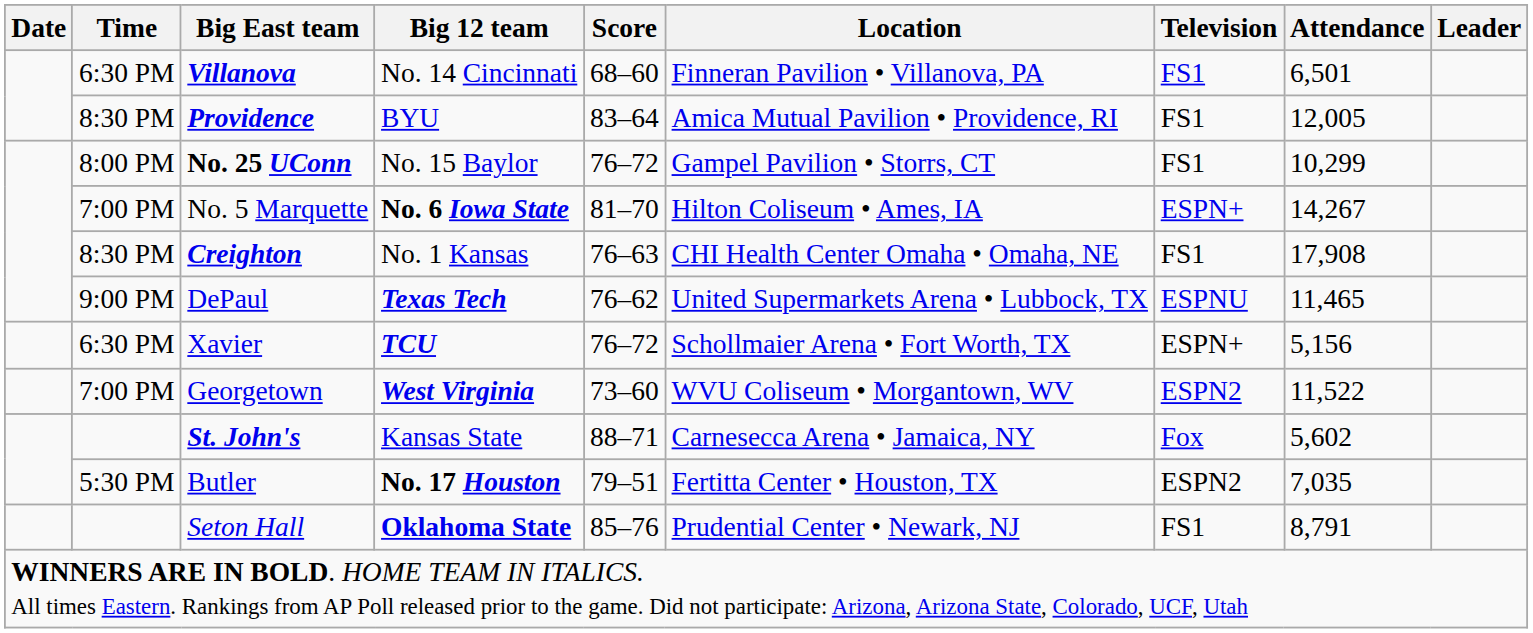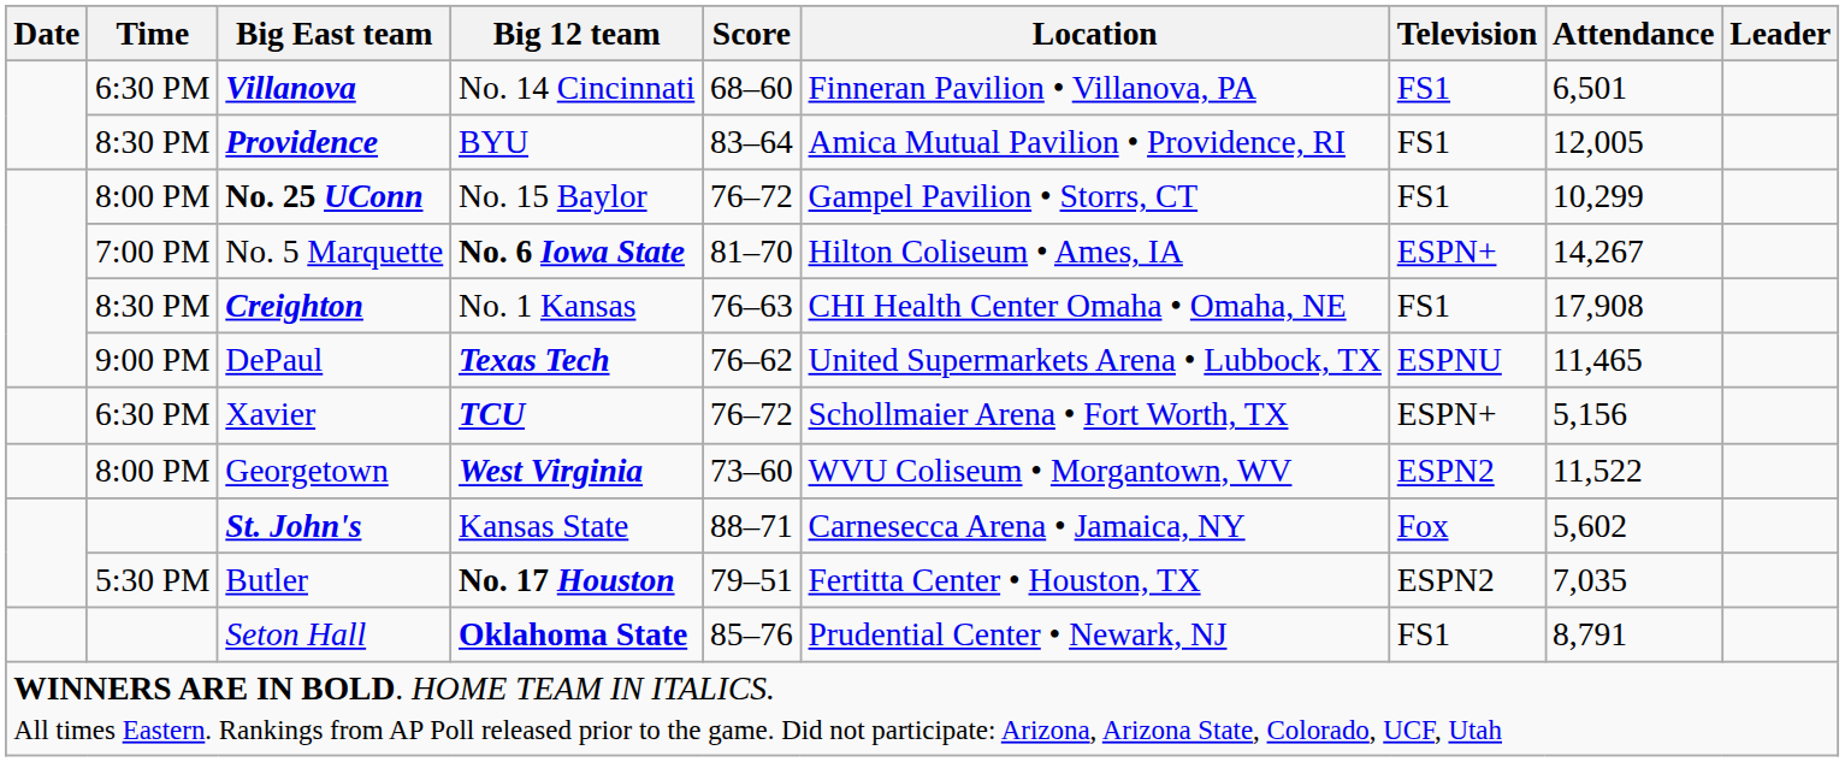 <table class="wikitable" style="font-size: 95%">
 <tr>
 <th>Date</th>
 <th>Time</th>
 <th>Big East team</th>
 <th>Big 12 team</th>
 <th>Score</th>
 <th>Location</th>
 <th>Television</th>
 <th>Attendance</th>
 <th>Leader</th>
 </tr>
 <tr>
 <td rowspan="2"></td>
 <td>6:30 PM</td>
 <td><strong><a href='#'><em>Villanova</em></a></strong></td>
 <td>No. 14 <a href='#'>Cincinnati</a></td>
 <td>68–60</td>
 <td><a href='#'>Finneran Pavilion</a> • <a href='#'>Villanova, PA</a></td>
 <td><a href='#'>FS1</a></td>
 <td>6,501</td>
 <td></td>
 </tr>
 <tr>
 <td>8:30 PM</td>
 <td><strong><a href='#'><em>Providence</em></a></strong></td>
 <td><a href='#'>BYU</a></td>
 <td>83–64</td>
 <td><a href='#'>Amica Mutual Pavilion</a> • <a href='#'>Providence, RI</a></td>
 <td>FS1</td>
 <td>12,005</td>
 <td></td>
 </tr>
 <tr>
 <td rowspan="4"></td>
 <td>8:00 PM</td>
 <td><strong>No. 25 <a href='#'><em>UConn</em></a></strong></td>
 <td>No. 15 <a href='#'>Baylor</a></td>
 <td>76–72</td>
 <td><a href='#'>Gampel Pavilion</a> • <a href='#'>Storrs, CT</a></td>
 <td>FS1</td>
 <td>10,299</td>
 <td></td>
 </tr>
 <tr>
 <td>7:00 PM</td>
 <td>No. 5 <a href='#'>Marquette</a></td>
 <td><strong>No. 6 <a href='#'> <em>Iowa State</em></a></strong></td>
 <td>81–70</td>
 <td><a href='#'>Hilton Coliseum</a> • <a href='#'>Ames, IA</a></td>
 <td><a href='#'>ESPN+</a></td>
 <td>14,267</td>
 <td></td>
 </tr>
 <tr>
 <td>8:30 PM</td>
 <td><strong><a href='#'><em>Creighton</em></a></strong></td>
 <td>No. 1 <a href='#'>Kansas</a></td>
 <td>76–63</td>
 <td><a href='#'>CHI Health Center Omaha</a> • <a href='#'>Omaha, NE</a></td>
 <td>FS1</td>
 <td>17,908</td>
 <td></td>
 </tr>
 <tr>
 <td>9:00 PM</td>
 <td><a href='#'>DePaul</a></td>
 <td><strong><a href='#'><em>Texas Tech</em></a></strong></td>
 <td>76–62</td>
 <td><a href='#'>United Supermarkets Arena</a> • <a href='#'>Lubbock, TX</a></td>
 <td><a href='#'>ESPNU</a></td>
 <td>11,465</td>
 <td></td>
 </tr>
 <tr>
 <td></td>
 <td>6:30 PM</td>
 <td><a href='#'>Xavier</a></td>
 <td><strong><a href='#'><em>TCU</em></a></strong></td>
 <td>76–72</td>
 <td><a href='#'>Schollmaier Arena</a> • <a href='#'>Fort Worth, TX</a></td>
 <td>ESPN+</td>
 <td>5,156</td>
 <td></td>
 </tr>
 <tr>
 <td></td>
-<td>7:00 PM</td>
+<td>8:00 PM</td>
 <td><a href='#'>Georgetown</a></td>
 <td><strong><a href='#'><em>West Virginia</em></a></strong></td>
 <td>73–60</td>
 <td><a href='#'>WVU Coliseum</a> • <a href='#'>Morgantown, WV</a></td>
 <td><a href='#'>ESPN2</a></td>
 <td>11,522</td>
 <td></td>
 </tr>
 <tr>
 <td rowspan="2"></td>
 <td></td>
 <td><strong><a href='#'><em>St. John's</em></a></strong></td>
 <td><a href='#'>Kansas State</a></td>
 <td>88–71</td>
 <td><a href='#'>Carnesecca Arena</a> • <a href='#'>Jamaica, NY</a></td>
 <td><a href='#'>Fox</a></td>
 <td>5,602</td>
 <td></td>
 </tr>
 <tr>
 <td>5:30 PM</td>
 <td><a href='#'>Butler</a></td>
 <td><strong>No. 17 <a href='#'><em>Houston</em></a></strong></td>
 <td>79–51</td>
 <td><a href='#'>Fertitta Center</a> • <a href='#'>Houston, TX</a></td>
 <td>ESPN2</td>
 <td>7,035</td>
 <td></td>
 </tr>
 <tr>
 <td></td>
 <td></td>
 <td><em><a href='#'>Seton Hall</a></em></td>
 <td><strong><a href='#'>Oklahoma State</a></strong></td>
 <td>85–76</td>
 <td><a href='#'>Prudential Center</a> • <a href='#'>Newark, NJ</a></td>
 <td>FS1</td>
 <td>8,791</td>
 <td></td>
 </tr>
 <tr>
 <td colspan="9"><strong>WINNERS ARE IN BOLD</strong>. <em>HOME TEAM IN ITALICS.</em><br><small> All times <a href='#'>Eastern</a>. Rankings from AP Poll released prior to the game. Did not participate: <a href='#'>Arizona</a>, <a href='#'>Arizona State</a>, <a href='#'>Colorado</a>, <a href='#'>UCF</a>, <a href='#'>Utah</a></small></td>
 </tr>
 </table>
